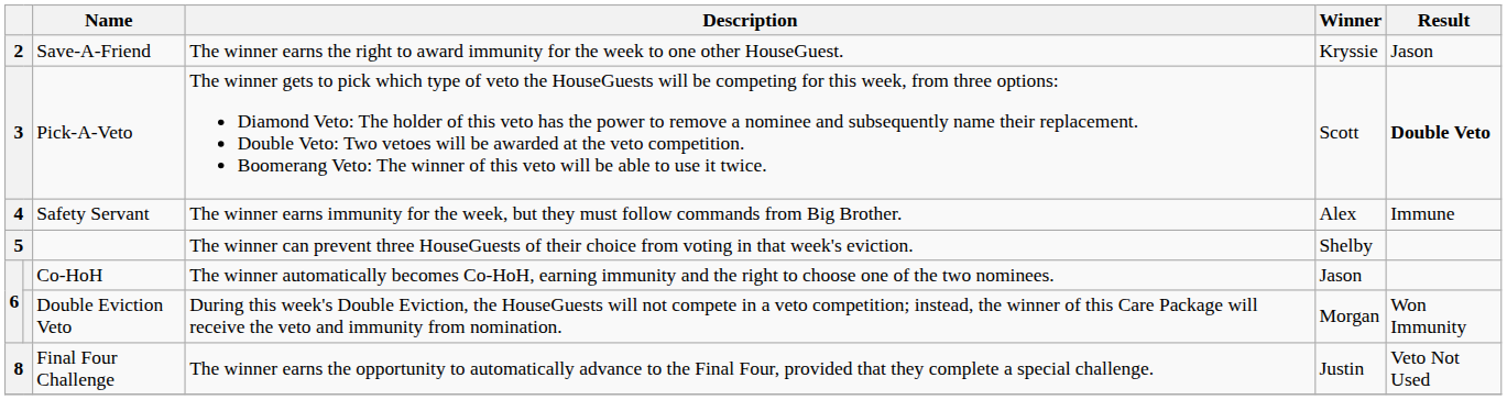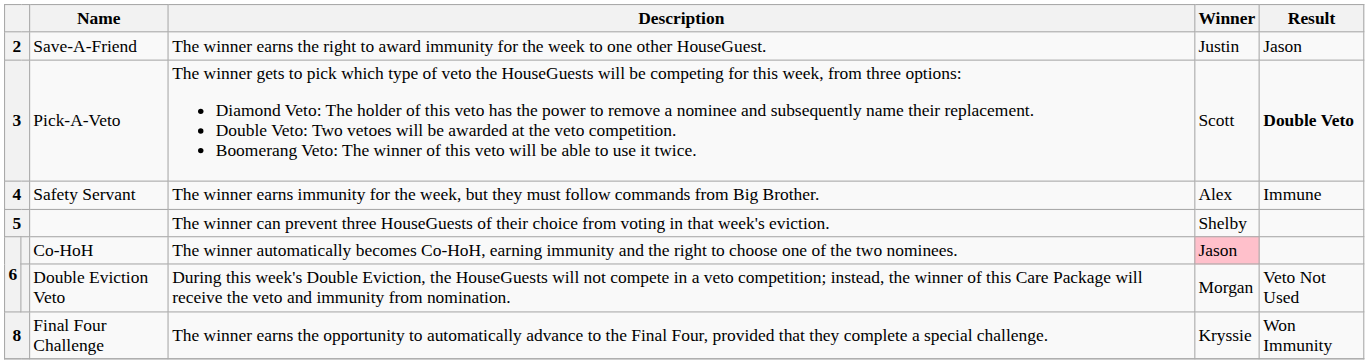 <table class="wikitable">
 <tr>
 <th colspan=2></th>
 <th>Name</th>
 <th>Description</th>
 <th>Winner</th>
 <th>Result</th>
 </tr>
 <tr>
 <th colspan=2>2</th>
 <td style="text-align:left;">Save-A-Friend</td>
 <td>The winner earns the right to award immunity for the week to one other HouseGuest.</td>
-<td>Kryssie</td>
+<td>Justin</td>
 <td>Jason</td>
 </tr>
 <tr>
 <th colspan=2>3</th>
 <td style="text-align:left;">Pick-A-Veto</td>
 <td>The winner gets to pick which type of veto the HouseGuests will be competing for this week, from three options:<br><ul><li>Diamond Veto: The holder of this veto has the power to remove a nominee and subsequently name their replacement.</li><li>Double Veto: Two vetoes will be awarded at the veto competition.</li><li>Boomerang Veto: The winner of this veto will be able to use it twice.</li></ul></td>
 <td>Scott</td>
 <td><strong>Double Veto</strong></td>
 </tr>
 <tr>
 <th colspan=2>4</th>
 <td style="text-align:left;">Safety Servant</td>
 <td>The winner earns immunity for the week, but they must follow commands from Big Brother.</td>
 <td>Alex</td>
 <td>Immune</td>
 </tr>
 <tr>
 <th colspan=2>5</th>
 <td style="text-align:left;"></td>
 <td>The winner can prevent three HouseGuests of their choice from voting in that week's eviction.</td>
 <td>Shelby</td>
 <td></td>
 </tr>
 <tr>
 <th rowspan=2>6</th>
 <th><small></small></th>
 <td style="text-align:left;">Co-HoH</td>
 <td>The winner automatically becomes Co-HoH, earning immunity and the right to choose one of the two nominees.</td>
-<td>Jason</td>
+<td style="background: pink;">Jason</td>
 <td></td>
 </tr>
 <tr>
 <th><small></small></th>
 <td style="text-align:left;">Double Eviction Veto</td>
 <td>During this week's Double Eviction, the HouseGuests will not compete in a veto competition; instead, the winner of this Care Package will receive the veto and immunity from nomination.</td>
 <td>Morgan</td>
-<td>Won Immunity</td>
+<td>Veto Not Used</td>
 </tr>
 <tr>
 <th colspan=2>8</th>
 <td style="text-align:left;">Final Four Challenge</td>
 <td>The winner earns the opportunity to automatically advance to the Final Four, provided that they complete a special challenge.</td>
-<td>Justin</td>
-<td>Veto Not Used</td>
+<td>Kryssie</td>
+<td>Won Immunity</td>
 </tr>
 <tr>
 </tr>
 </table>
